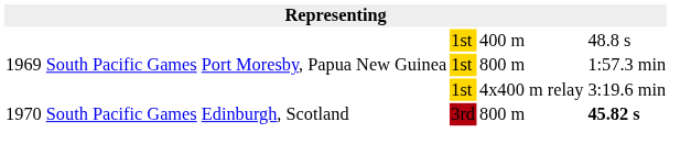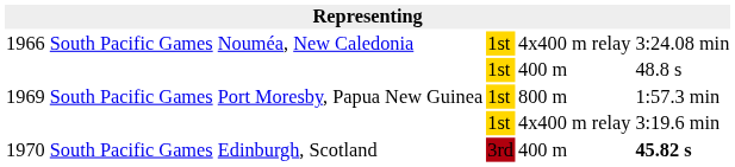 <table>
 <tr>
 <th bgcolor="#eeeeee" colspan="6">Representing </th>
+</tr>
+<tr>
+<td>1966</td>
+<td><a href='#'>South Pacific Games</a></td>
+<td><a href='#'>Nouméa</a>, <a href='#'>New Caledonia</a></td>
+<td bgcolor=gold>1st</td>
+<td>4x400 m relay</td>
+<td>3:24.08 min</td>
 </tr>
 <tr>
 <td rowspan=3>1969</td>
 <td rowspan=3><a href='#'>South Pacific Games</a></td>
 <td rowspan=3><a href='#'>Port Moresby</a>, Papua New Guinea</td>
 <td bgcolor=gold>1st</td>
 <td>400 m</td>
 <td>48.8 s</td>
 </tr>
 <tr>
 <td bgcolor=gold>1st</td>
 <td>800 m</td>
 <td>1:57.3 min</td>
 </tr>
 <tr>
 <td bgcolor=gold>1st</td>
 <td>4x400 m relay</td>
 <td>3:19.6 min</td>
 </tr>
 <tr>
 <td>1970</td>
 <td><a href='#'>South Pacific Games</a></td>
 <td><a href='#'>Edinburgh</a>, Scotland</td>
 <td bgcolor=bronze>3rd</td>
-<td>800 m</td>
+<td>400 m</td>
 <td><strong>45.82 s</strong></td>
 </tr>
 </table>
